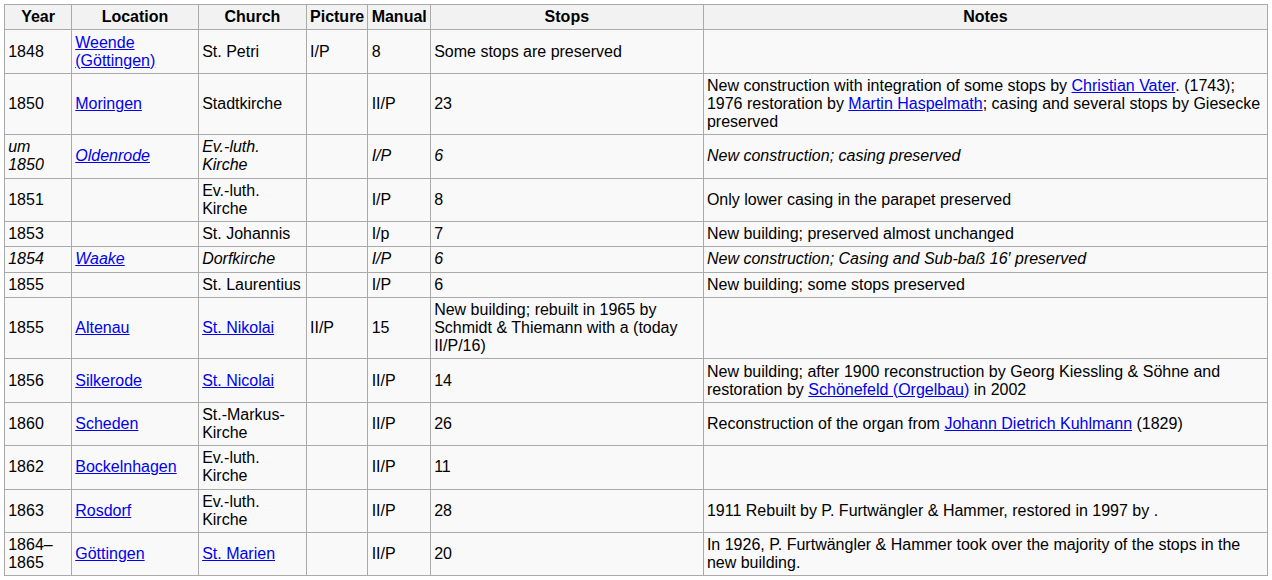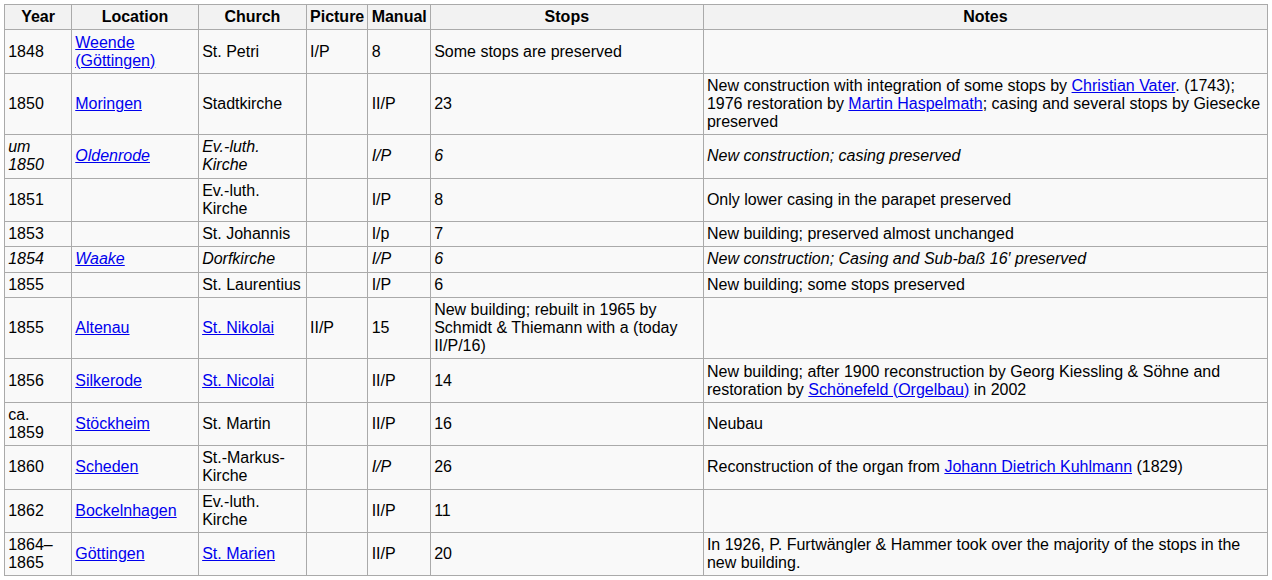 <table class="wikitable sortable" width="100%">
 <tr class="hintergrundfarbe5">
 <th>Year</th>
 <th>Location</th>
 <th>Church</th>
 <th class=unsortable>Picture</th>
 <th>Manual</th>
 <th>Stops</th>
 <th class="unsortable">Notes</th>
 </tr>
 <tr>
 <td>1848</td>
 <td><a href='#'>Weende (Göttingen)</a></td>
 <td>St. Petri</td>
 <td>I/P</td>
 <td>8</td>
 <td>Some stops are preserved</td>
 </tr>
 <tr>
 <td>1850</td>
 <td><a href='#'>Moringen</a></td>
 <td>Stadtkirche</td>
 <td></td>
 <td>II/P</td>
 <td>23</td>
 <td>New construction with integration of some stops by <a href='#'>Christian Vater</a>.  (1743); 1976 restoration by <a href='#'>Martin Haspelmath</a>; casing and several stops by Giesecke preserved</td>
 </tr>
 <tr>
 <td data-sort-value="1850"><em>um 1850</em></td>
 <td><em><a href='#'>Oldenrode</a></em></td>
 <td><em>Ev.-luth. Kirche</em></td>
 <td></td>
 <td><em>I/P</em></td>
 <td><em>6</em></td>
 <td><em>New construction; casing preserved</em></td>
 </tr>
 <tr>
 <td>1851</td>
 <td></td>
 <td>Ev.-luth. Kirche</td>
 <td></td>
 <td>I/P</td>
 <td>8</td>
 <td>Only lower casing in the parapet preserved</td>
 </tr>
 <tr>
 <td>1853</td>
 <td></td>
 <td>St. Johannis</td>
 <td></td>
 <td>I/p</td>
 <td>7</td>
 <td>New building; preserved almost unchanged</td>
 </tr>
 <tr>
 <td><em>1854</em></td>
 <td><em><a href='#'>Waake</a></em></td>
 <td><em>Dorfkirche</em></td>
 <td></td>
 <td><em>I/P</em></td>
 <td><em>6</em></td>
 <td><em>New construction; Casing and Sub-baß 16′ preserved</em></td>
 </tr>
 <tr>
 <td>1855</td>
 <td></td>
 <td>St. Laurentius</td>
 <td></td>
 <td>I/P</td>
 <td>6</td>
 <td>New building; some stops preserved</td>
 </tr>
 <tr>
 <td>1855</td>
 <td><a href='#'>Altenau</a></td>
 <td><a href='#'>St. Nikolai</a></td>
 <td>II/P</td>
 <td>15</td>
 <td>New building; rebuilt in 1965 by Schmidt & Thiemann with a  (today II/P/16)</td>
 </tr>
 <tr>
 <td>1856</td>
 <td><a href='#'>Silkerode</a></td>
 <td><a href='#'>St. Nicolai</a></td>
 <td></td>
 <td>II/P</td>
 <td>14</td>
 <td>New building; after 1900 reconstruction by Georg Kiessling & Söhne and restoration by <a href='#'>Schönefeld (Orgelbau)</a> in 2002</td>
 </tr>
 <tr>
+<td>ca. 1859</td>
+<td><a href='#'>Stöckheim</a></td>
+<td>St. Martin</td>
+<td></td>
+<td>II/P</td>
+<td>16</td>
+<td>Neubau</td>
+</tr>
+<tr>
 <td>1860</td>
 <td><a href='#'>Scheden</a></td>
 <td>St.-Markus-Kirche</td>
 <td></td>
-<td>II/P</td>
+<td><em>I/P</em></td>
 <td>26</td>
 <td>Reconstruction of the organ from <a href='#'>Johann Dietrich Kuhlmann</a> (1829)</td>
 </tr>
 <tr>
 <td>1862</td>
 <td><a href='#'>Bockelnhagen</a></td>
 <td>Ev.-luth. Kirche</td>
 <td></td>
 <td>II/P</td>
 <td>11</td>
 <td></td>
 </tr>
 <tr>
-<td>1863</td>
-<td><a href='#'>Rosdorf</a></td>
-<td>Ev.-luth. Kirche</td>
-<td></td>
-<td>II/P</td>
-<td>28</td>
-<td>1911 Rebuilt by P. Furtwängler & Hammer, restored in 1997 by .</td>
-</tr>
-<tr>
 <td>1864–1865</td>
 <td><a href='#'>Göttingen</a></td>
 <td><a href='#'>St. Marien</a></td>
 <td></td>
 <td>II/P</td>
 <td>20</td>
 <td>In 1926, P. Furtwängler & Hammer took over the majority of the stops in the new building. </td>
 </tr>
 </table>
